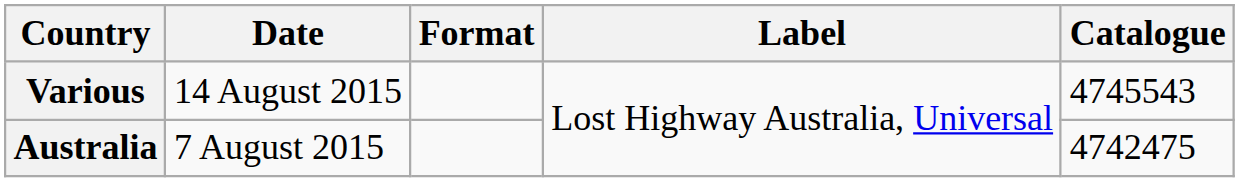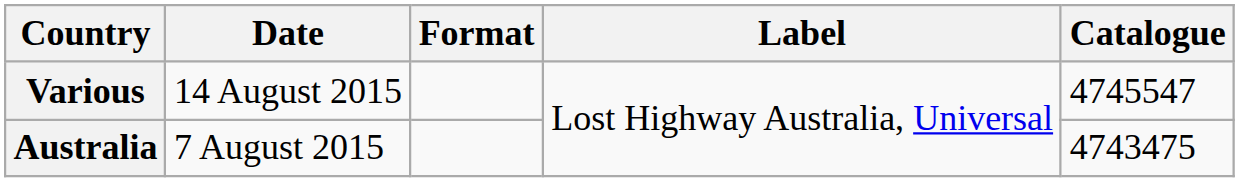 <table class="wikitable plainrowheaders">
 <tr>
 <th scope="col">Country</th>
 <th scope="col">Date</th>
 <th scope="col">Format</th>
 <th scope="col">Label</th>
 <th scope="col">Catalogue</th>
 </tr>
 <tr>
 <th scope="row">Various</th>
 <td>14 August 2015</td>
 <td></td>
 <td rowspan="2">Lost Highway Australia, <a href='#'>Universal</a></td>
-<td>4745543</td>
+<td>4745547</td>
 </tr>
 <tr>
 <th scope="row">Australia</th>
 <td>7 August 2015</td>
 <td></td>
-<td>4742475</td>
+<td>4743475</td>
 </tr>
 </table>
